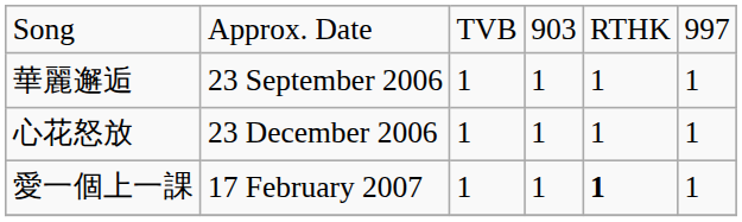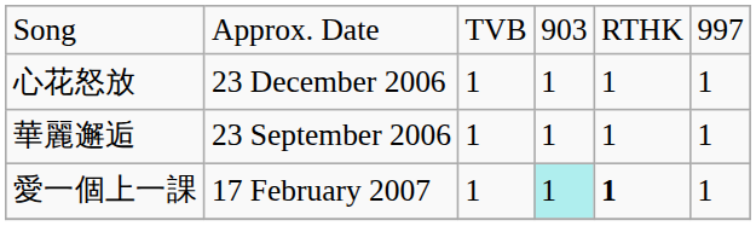 <table class="wikitable">
 <tr>
 <td>Song</td>
 <td>Approx. Date</td>
 <td>TVB</td>
 <td>903</td>
 <td>RTHK</td>
 <td>997</td>
 </tr>
 <tr>
-<td>華麗邂逅</td>
-<td>23 September 2006</td>
+<td>心花怒放</td>
+<td>23 December 2006</td>
 <td>1</td>
 <td>1</td>
 <td>1</td>
 <td>1</td>
 </tr>
 <tr>
-<td>心花怒放</td>
-<td>23 December 2006</td>
+<td>華麗邂逅</td>
+<td>23 September 2006</td>
 <td>1</td>
 <td>1</td>
 <td>1</td>
 <td>1</td>
 </tr>
 <tr>
 <td>愛一個上一課</td>
 <td>17 February 2007</td>
 <td>1</td>
-<td>1</td>
+<td style="background: paleturquoise;">1</td>
 <td><strong>1</strong></td>
 <td>1</td>
 </tr>
 <tr>
 </tr>
 </table>
